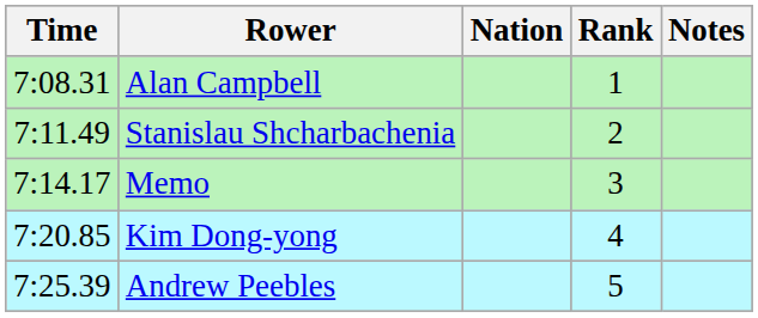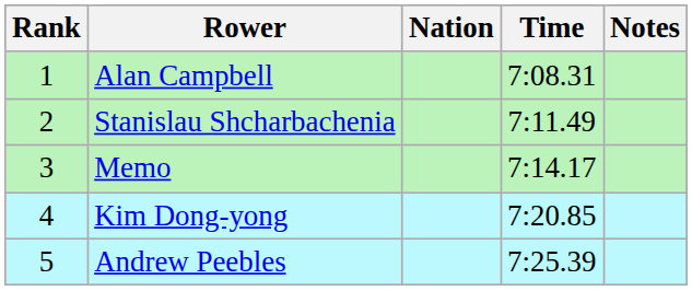 <table class="wikitable sortable" style="text-align:center">
 <tr>
-<th>Time</th>
+<th>Rank</th>
 <th>Rower</th>
 <th>Nation</th>
-<th>Rank</th>
+<th>Time</th>
 <th>Notes</th>
 </tr>
 <tr bgcolor=bbf3bb>
-<td>7:08.31</td>
+<td>1</td>
 <td align=left><a href='#'>Alan Campbell</a></td>
 <td align=left></td>
-<td>1</td>
+<td>7:08.31</td>
 <td></td>
 </tr>
 <tr bgcolor=bbf3bb>
-<td>7:11.49</td>
+<td>2</td>
 <td align=left><a href='#'>Stanislau Shcharbachenia</a></td>
 <td align=left></td>
-<td>2</td>
+<td>7:11.49</td>
 <td></td>
 </tr>
 <tr bgcolor=bbf3bb>
-<td>7:14.17</td>
+<td>3</td>
 <td align=left><a href='#'>Memo</a></td>
 <td align=left></td>
-<td>3</td>
+<td>7:14.17</td>
 <td></td>
 </tr>
 <tr bgcolor=bbf9ff>
-<td>7:20.85</td>
+<td>4</td>
 <td align=left><a href='#'>Kim Dong-yong</a></td>
 <td align=left></td>
-<td>4</td>
+<td>7:20.85</td>
 <td></td>
 </tr>
 <tr bgcolor=bbf9ff>
-<td>7:25.39</td>
+<td>5</td>
 <td align=left><a href='#'>Andrew Peebles</a></td>
 <td align=left></td>
-<td>5</td>
+<td>7:25.39</td>
 <td></td>
 </tr>
 </table>
